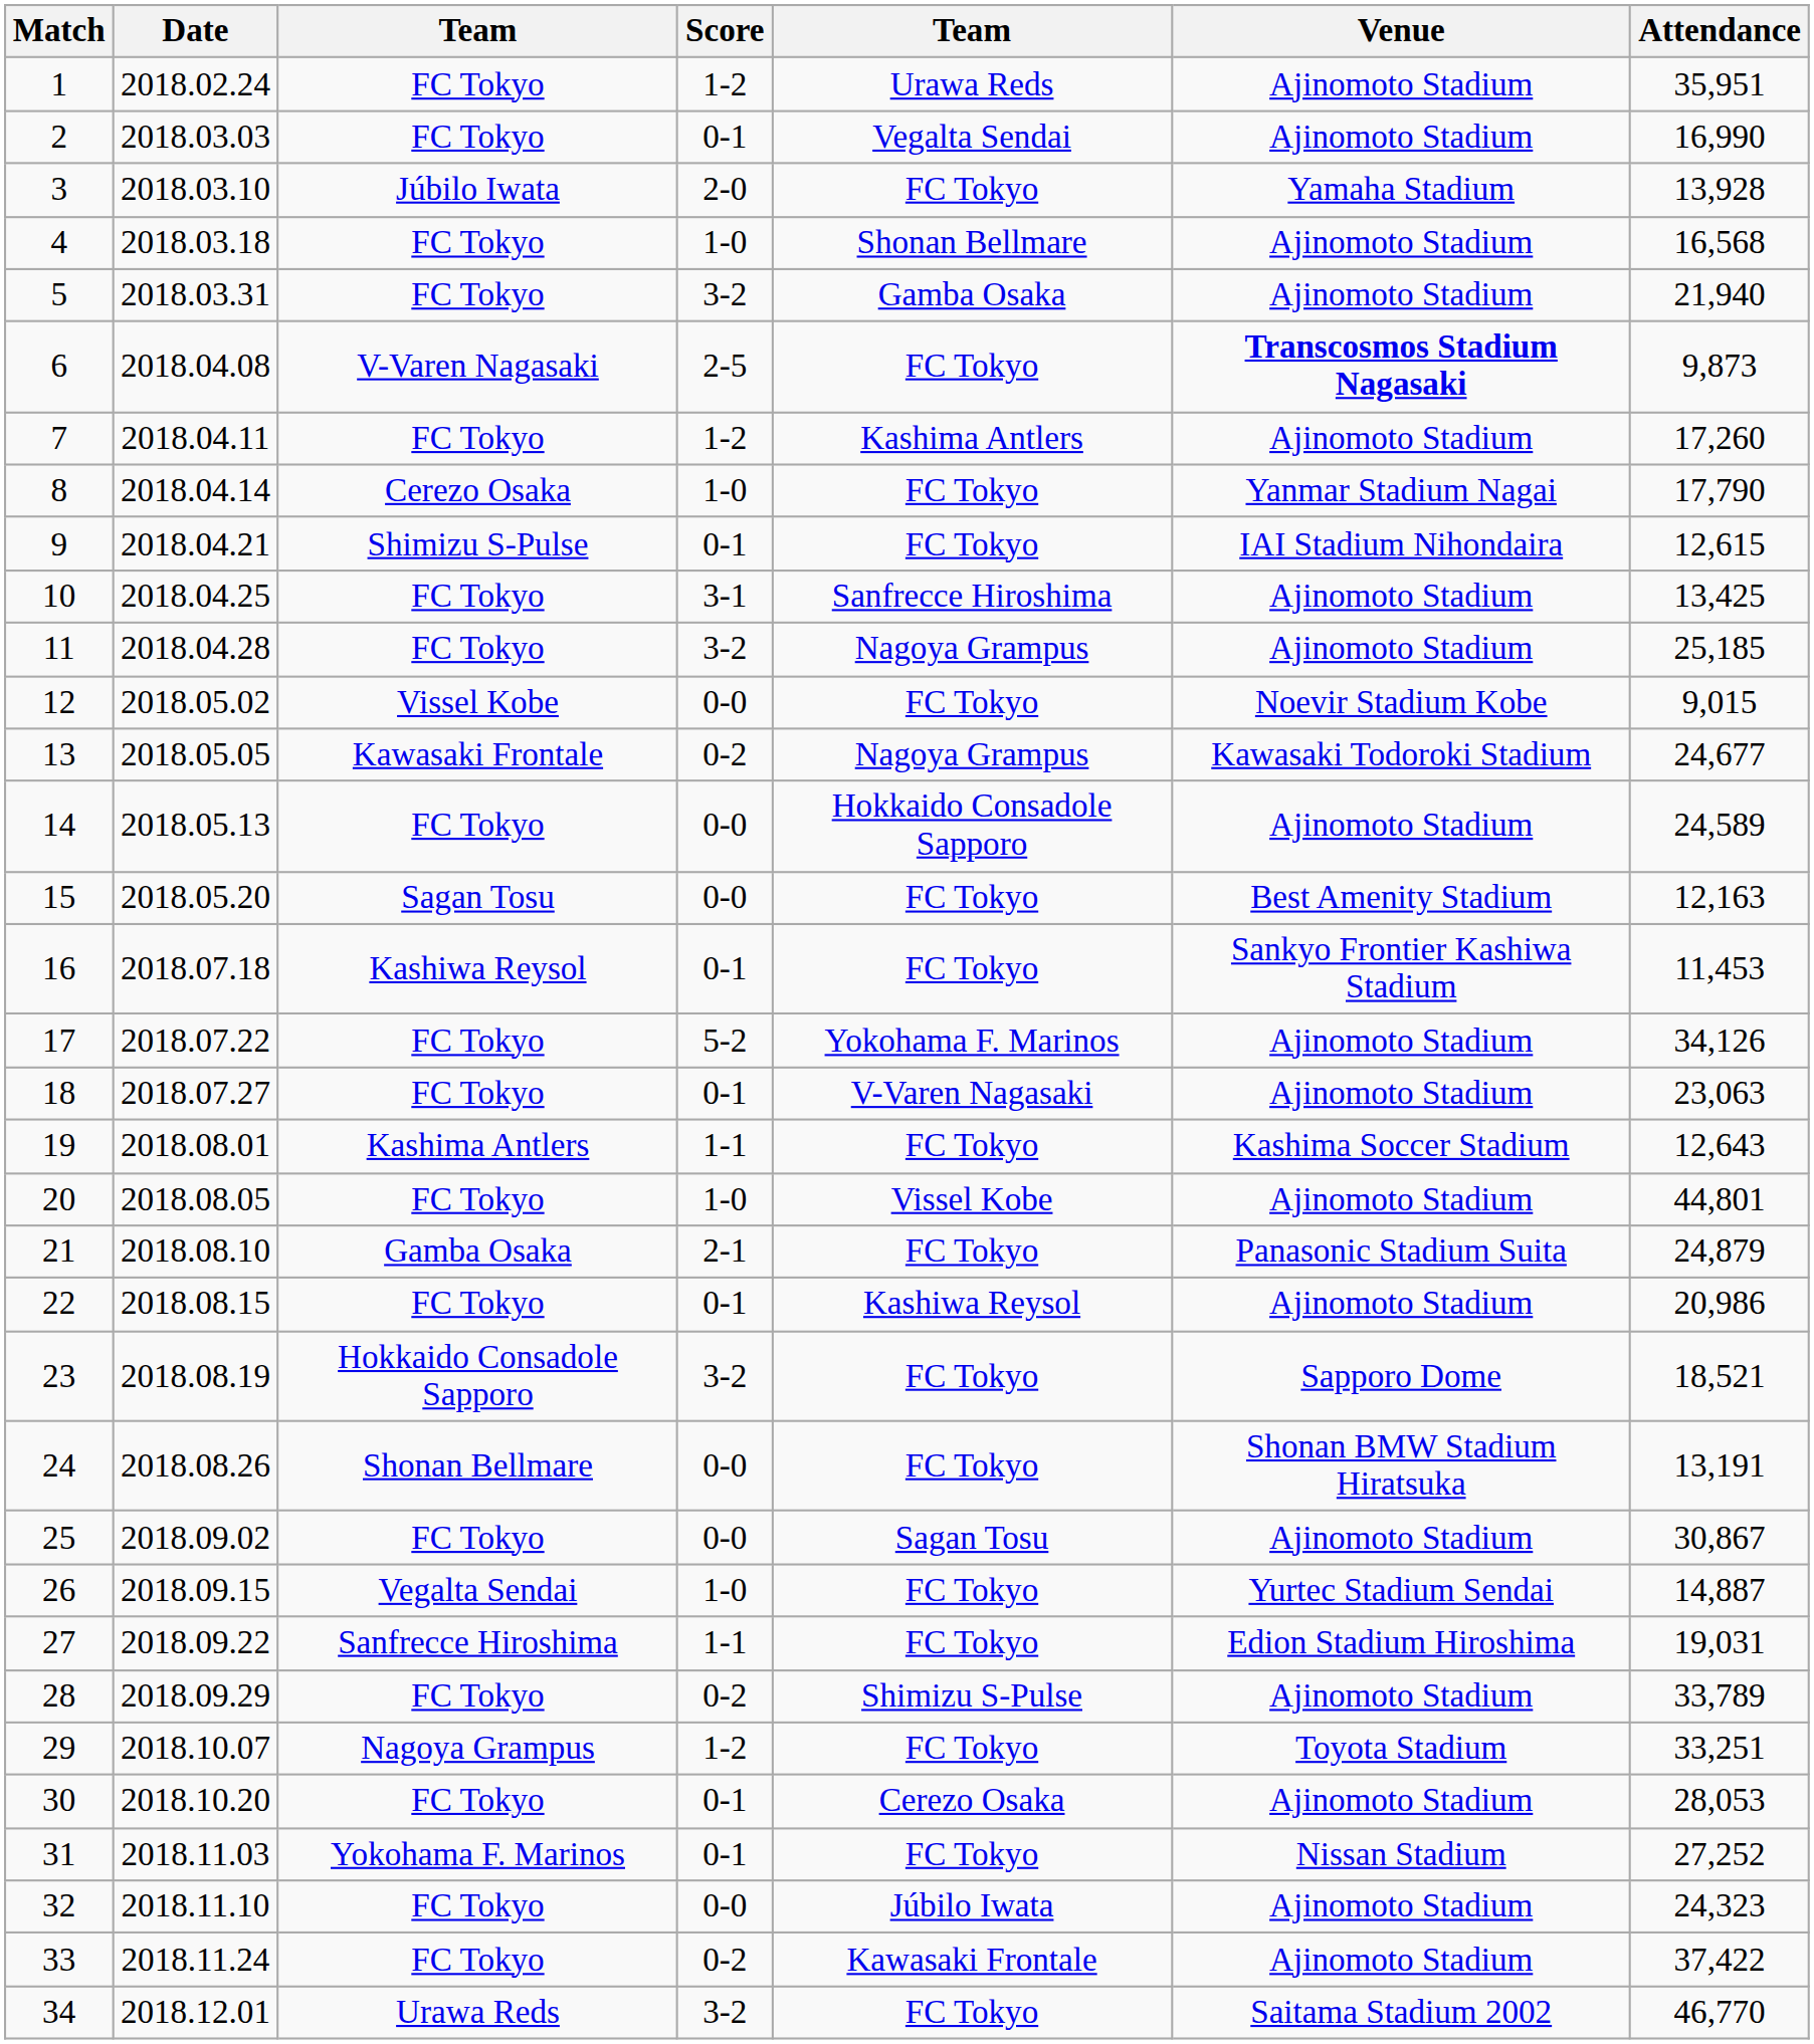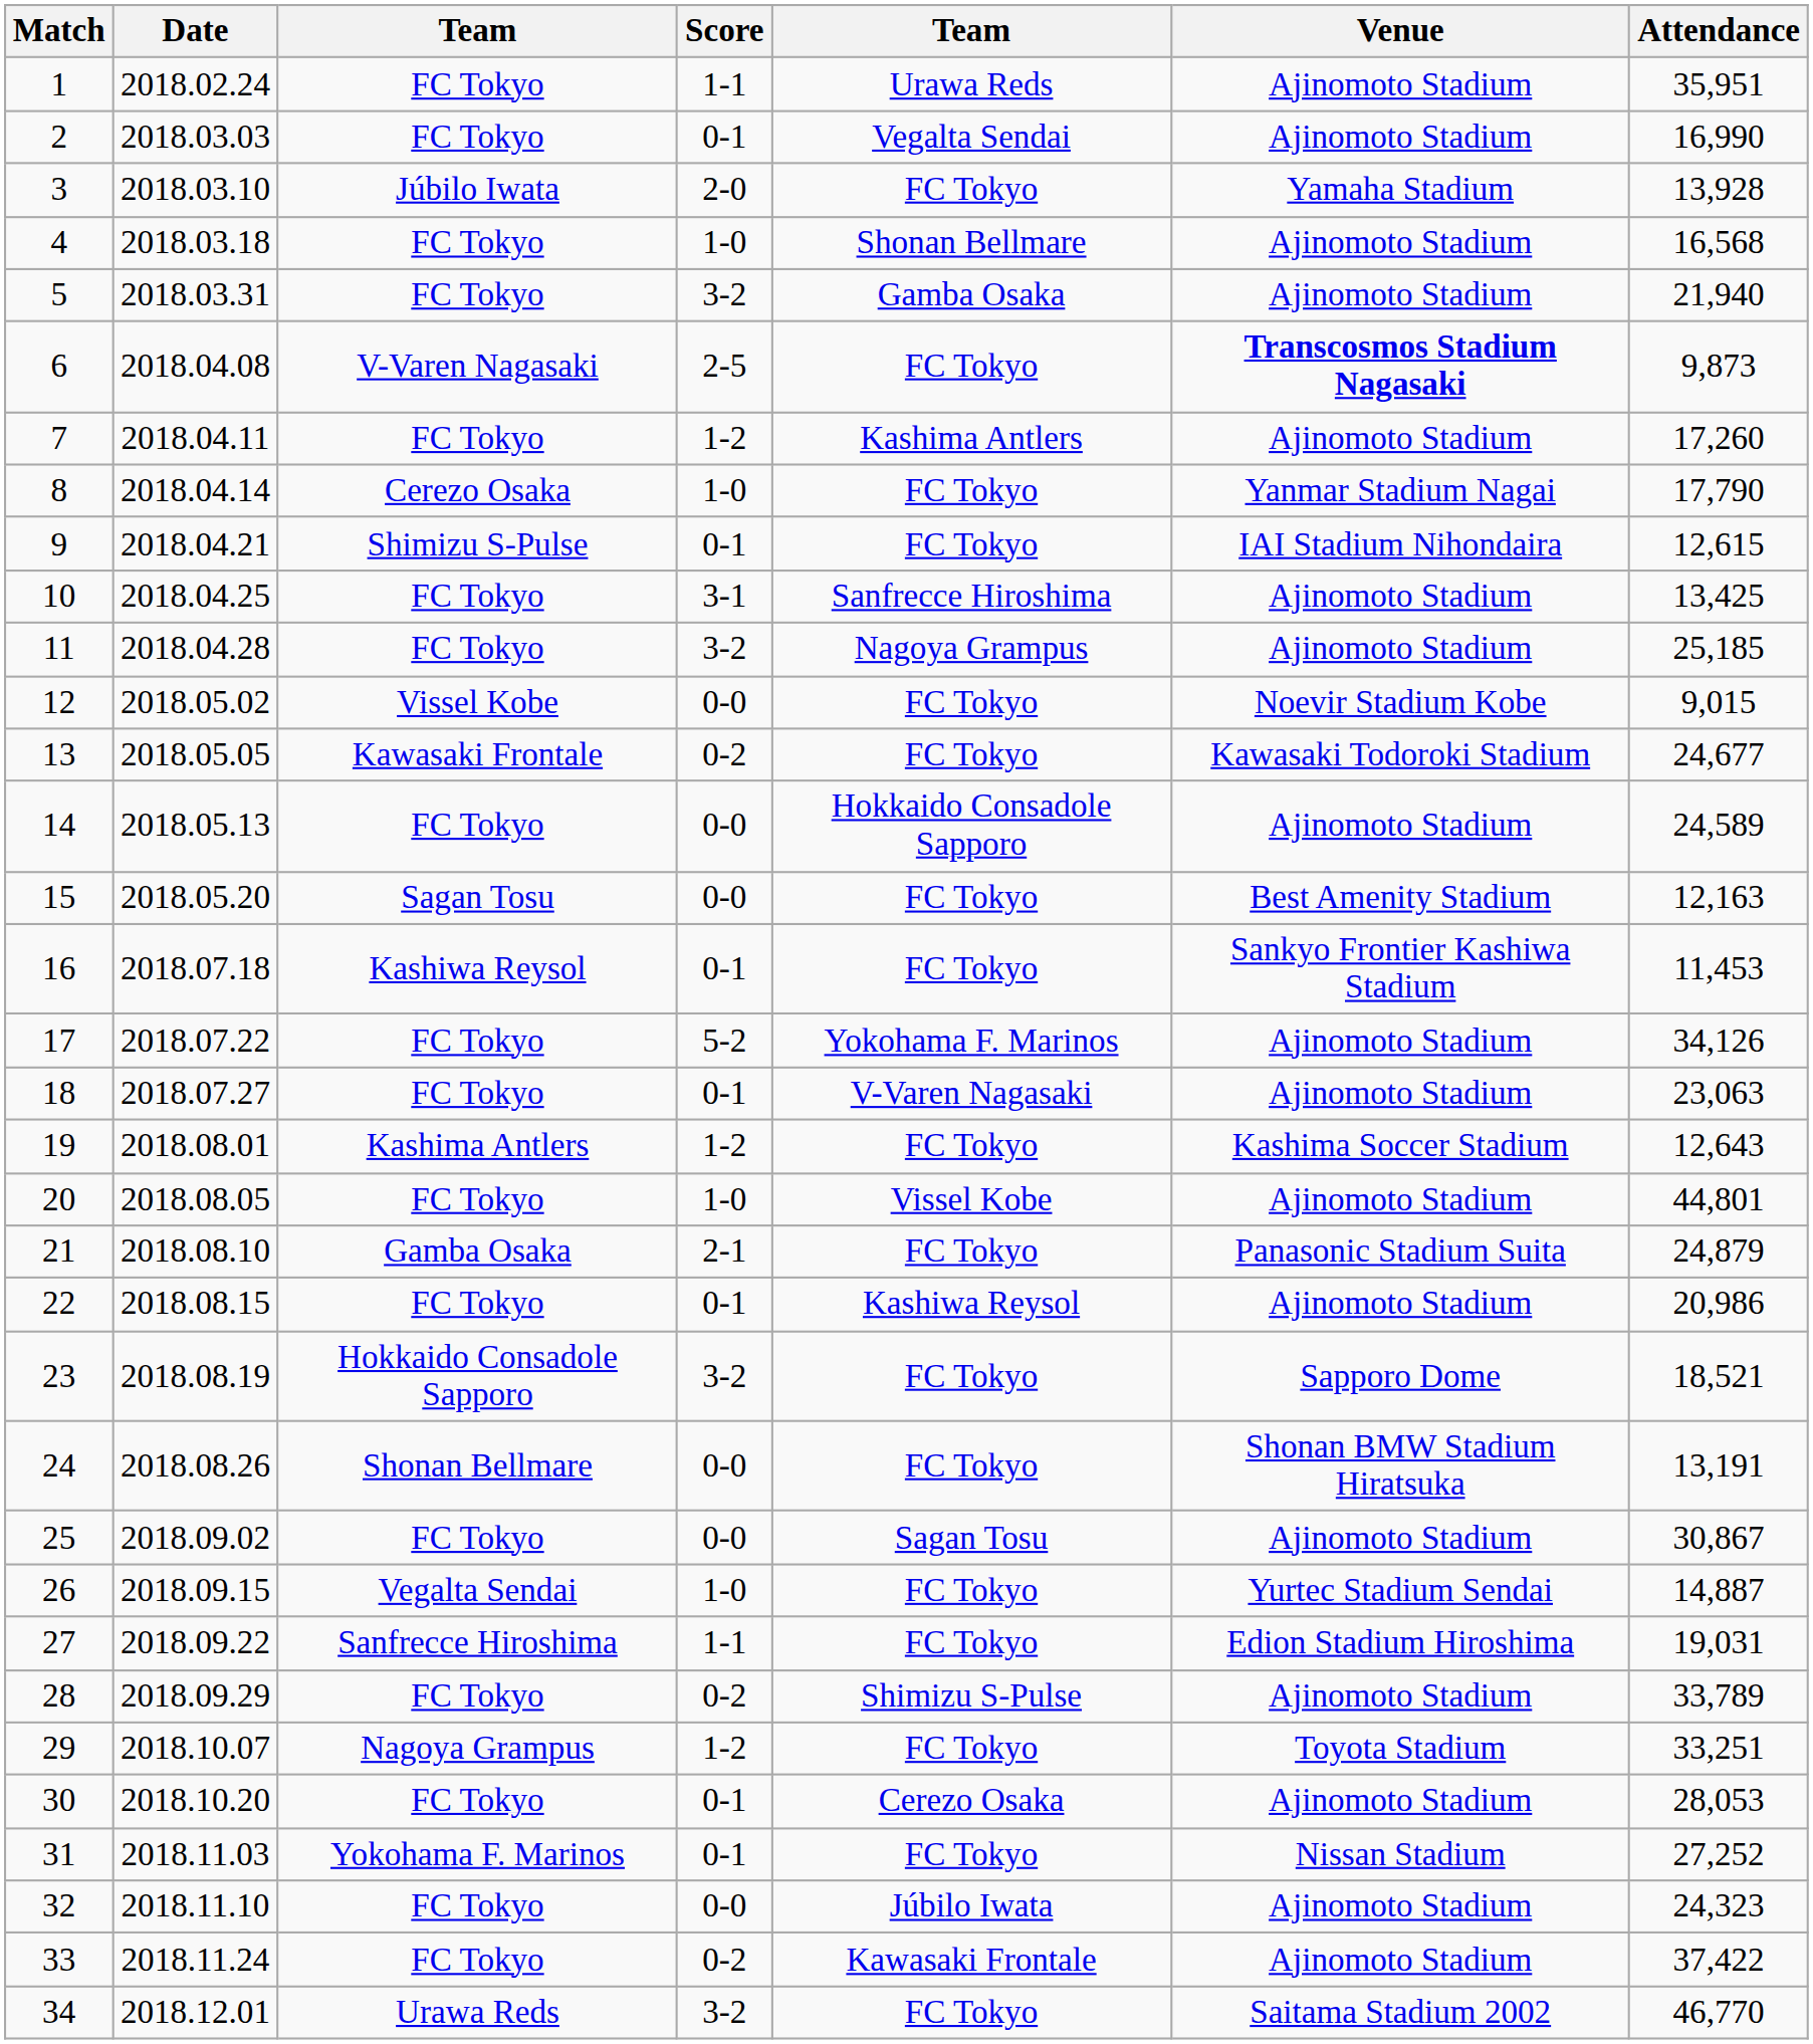 <table class="wikitable" style="text-align:center;">
 <tr>
 <th>Match</th>
 <th>Date</th>
 <th>Team</th>
 <th>Score</th>
 <th>Team</th>
 <th>Venue</th>
 <th>Attendance</th>
 </tr>
 <tr>
 <td>1</td>
 <td>2018.02.24</td>
 <td><a href='#'>FC Tokyo</a></td>
-<td>1-2</td>
+<td>1-1</td>
 <td><a href='#'>Urawa Reds</a></td>
 <td><a href='#'>Ajinomoto Stadium</a></td>
 <td>35,951</td>
 </tr>
 <tr>
 <td>2</td>
 <td>2018.03.03</td>
 <td><a href='#'>FC Tokyo</a></td>
 <td>0-1</td>
 <td><a href='#'>Vegalta Sendai</a></td>
 <td><a href='#'>Ajinomoto Stadium</a></td>
 <td>16,990</td>
 </tr>
 <tr>
 <td>3</td>
 <td>2018.03.10</td>
 <td><a href='#'>Júbilo Iwata</a></td>
 <td>2-0</td>
 <td><a href='#'>FC Tokyo</a></td>
 <td><a href='#'>Yamaha Stadium</a></td>
 <td>13,928</td>
 </tr>
 <tr>
 <td>4</td>
 <td>2018.03.18</td>
 <td><a href='#'>FC Tokyo</a></td>
 <td>1-0</td>
 <td><a href='#'>Shonan Bellmare</a></td>
 <td><a href='#'>Ajinomoto Stadium</a></td>
 <td>16,568</td>
 </tr>
 <tr>
 <td>5</td>
 <td>2018.03.31</td>
 <td><a href='#'>FC Tokyo</a></td>
 <td>3-2</td>
 <td><a href='#'>Gamba Osaka</a></td>
 <td><a href='#'>Ajinomoto Stadium</a></td>
 <td>21,940</td>
 </tr>
 <tr>
 <td>6</td>
 <td>2018.04.08</td>
 <td><a href='#'>V-Varen Nagasaki</a></td>
 <td>2-5</td>
 <td><a href='#'>FC Tokyo</a></td>
 <td><strong><a href='#'>Transcosmos Stadium Nagasaki</a></strong></td>
 <td>9,873</td>
 </tr>
 <tr>
 <td>7</td>
 <td>2018.04.11</td>
 <td><a href='#'>FC Tokyo</a></td>
 <td>1-2</td>
 <td><a href='#'>Kashima Antlers</a></td>
 <td><a href='#'>Ajinomoto Stadium</a></td>
 <td>17,260</td>
 </tr>
 <tr>
 <td>8</td>
 <td>2018.04.14</td>
 <td><a href='#'>Cerezo Osaka</a></td>
 <td>1-0</td>
 <td><a href='#'>FC Tokyo</a></td>
 <td><a href='#'>Yanmar Stadium Nagai</a></td>
 <td>17,790</td>
 </tr>
 <tr>
 <td>9</td>
 <td>2018.04.21</td>
 <td><a href='#'>Shimizu S-Pulse</a></td>
 <td>0-1</td>
 <td><a href='#'>FC Tokyo</a></td>
 <td><a href='#'>IAI Stadium Nihondaira</a></td>
 <td>12,615</td>
 </tr>
 <tr>
 <td>10</td>
 <td>2018.04.25</td>
 <td><a href='#'>FC Tokyo</a></td>
 <td>3-1</td>
 <td><a href='#'>Sanfrecce Hiroshima</a></td>
 <td><a href='#'>Ajinomoto Stadium</a></td>
 <td>13,425</td>
 </tr>
 <tr>
 <td>11</td>
 <td>2018.04.28</td>
 <td><a href='#'>FC Tokyo</a></td>
 <td>3-2</td>
 <td><a href='#'>Nagoya Grampus</a></td>
 <td><a href='#'>Ajinomoto Stadium</a></td>
 <td>25,185</td>
 </tr>
 <tr>
 <td>12</td>
 <td>2018.05.02</td>
 <td><a href='#'>Vissel Kobe</a></td>
 <td>0-0</td>
 <td><a href='#'>FC Tokyo</a></td>
 <td><a href='#'>Noevir Stadium Kobe</a></td>
 <td>9,015</td>
 </tr>
 <tr>
 <td>13</td>
 <td>2018.05.05</td>
 <td><a href='#'>Kawasaki Frontale</a></td>
 <td>0-2</td>
-<td><a href='#'>Nagoya Grampus</a></td>
+<td><a href='#'>FC Tokyo</a></td>
 <td><a href='#'>Kawasaki Todoroki Stadium</a></td>
 <td>24,677</td>
 </tr>
 <tr>
 <td>14</td>
 <td>2018.05.13</td>
 <td><a href='#'>FC Tokyo</a></td>
 <td>0-0</td>
 <td><a href='#'>Hokkaido Consadole Sapporo</a></td>
 <td><a href='#'>Ajinomoto Stadium</a></td>
 <td>24,589</td>
 </tr>
 <tr>
 <td>15</td>
 <td>2018.05.20</td>
 <td><a href='#'>Sagan Tosu</a></td>
 <td>0-0</td>
 <td><a href='#'>FC Tokyo</a></td>
 <td><a href='#'>Best Amenity Stadium</a></td>
 <td>12,163</td>
 </tr>
 <tr>
 <td>16</td>
 <td>2018.07.18</td>
 <td><a href='#'>Kashiwa Reysol</a></td>
 <td>0-1</td>
 <td><a href='#'>FC Tokyo</a></td>
 <td><a href='#'>Sankyo Frontier Kashiwa Stadium</a></td>
 <td>11,453</td>
 </tr>
 <tr>
 <td>17</td>
 <td>2018.07.22</td>
 <td><a href='#'>FC Tokyo</a></td>
 <td>5-2</td>
 <td><a href='#'>Yokohama F. Marinos</a></td>
 <td><a href='#'>Ajinomoto Stadium</a></td>
 <td>34,126</td>
 </tr>
 <tr>
 <td>18</td>
 <td>2018.07.27</td>
 <td><a href='#'>FC Tokyo</a></td>
 <td>0-1</td>
 <td><a href='#'>V-Varen Nagasaki</a></td>
 <td><a href='#'>Ajinomoto Stadium</a></td>
 <td>23,063</td>
 </tr>
 <tr>
 <td>19</td>
 <td>2018.08.01</td>
 <td><a href='#'>Kashima Antlers</a></td>
-<td>1-1</td>
+<td>1-2</td>
 <td><a href='#'>FC Tokyo</a></td>
 <td><a href='#'>Kashima Soccer Stadium</a></td>
 <td>12,643</td>
 </tr>
 <tr>
 <td>20</td>
 <td>2018.08.05</td>
 <td><a href='#'>FC Tokyo</a></td>
 <td>1-0</td>
 <td><a href='#'>Vissel Kobe</a></td>
 <td><a href='#'>Ajinomoto Stadium</a></td>
 <td>44,801</td>
 </tr>
 <tr>
 <td>21</td>
 <td>2018.08.10</td>
 <td><a href='#'>Gamba Osaka</a></td>
 <td>2-1</td>
 <td><a href='#'>FC Tokyo</a></td>
 <td><a href='#'>Panasonic Stadium Suita</a></td>
 <td>24,879</td>
 </tr>
 <tr>
 <td>22</td>
 <td>2018.08.15</td>
 <td><a href='#'>FC Tokyo</a></td>
 <td>0-1</td>
 <td><a href='#'>Kashiwa Reysol</a></td>
 <td><a href='#'>Ajinomoto Stadium</a></td>
 <td>20,986</td>
 </tr>
 <tr>
 <td>23</td>
 <td>2018.08.19</td>
 <td><a href='#'>Hokkaido Consadole Sapporo</a></td>
 <td>3-2</td>
 <td><a href='#'>FC Tokyo</a></td>
 <td><a href='#'>Sapporo Dome</a></td>
 <td>18,521</td>
 </tr>
 <tr>
 <td>24</td>
 <td>2018.08.26</td>
 <td><a href='#'>Shonan Bellmare</a></td>
 <td>0-0</td>
 <td><a href='#'>FC Tokyo</a></td>
 <td><a href='#'>Shonan BMW Stadium Hiratsuka</a></td>
 <td>13,191</td>
 </tr>
 <tr>
 <td>25</td>
 <td>2018.09.02</td>
 <td><a href='#'>FC Tokyo</a></td>
 <td>0-0</td>
 <td><a href='#'>Sagan Tosu</a></td>
 <td><a href='#'>Ajinomoto Stadium</a></td>
 <td>30,867</td>
 </tr>
 <tr>
 <td>26</td>
 <td>2018.09.15</td>
 <td><a href='#'>Vegalta Sendai</a></td>
 <td>1-0</td>
 <td><a href='#'>FC Tokyo</a></td>
 <td><a href='#'>Yurtec Stadium Sendai</a></td>
 <td>14,887</td>
 </tr>
 <tr>
 <td>27</td>
 <td>2018.09.22</td>
 <td><a href='#'>Sanfrecce Hiroshima</a></td>
 <td>1-1</td>
 <td><a href='#'>FC Tokyo</a></td>
 <td><a href='#'>Edion Stadium Hiroshima</a></td>
 <td>19,031</td>
 </tr>
 <tr>
 <td>28</td>
 <td>2018.09.29</td>
 <td><a href='#'>FC Tokyo</a></td>
 <td>0-2</td>
 <td><a href='#'>Shimizu S-Pulse</a></td>
 <td><a href='#'>Ajinomoto Stadium</a></td>
 <td>33,789</td>
 </tr>
 <tr>
 <td>29</td>
 <td>2018.10.07</td>
 <td><a href='#'>Nagoya Grampus</a></td>
 <td>1-2</td>
 <td><a href='#'>FC Tokyo</a></td>
 <td><a href='#'>Toyota Stadium</a></td>
 <td>33,251</td>
 </tr>
 <tr>
 <td>30</td>
 <td>2018.10.20</td>
 <td><a href='#'>FC Tokyo</a></td>
 <td>0-1</td>
 <td><a href='#'>Cerezo Osaka</a></td>
 <td><a href='#'>Ajinomoto Stadium</a></td>
 <td>28,053</td>
 </tr>
 <tr>
 <td>31</td>
 <td>2018.11.03</td>
 <td><a href='#'>Yokohama F. Marinos</a></td>
 <td>0-1</td>
 <td><a href='#'>FC Tokyo</a></td>
 <td><a href='#'>Nissan Stadium</a></td>
 <td>27,252</td>
 </tr>
 <tr>
 <td>32</td>
 <td>2018.11.10</td>
 <td><a href='#'>FC Tokyo</a></td>
 <td>0-0</td>
 <td><a href='#'>Júbilo Iwata</a></td>
 <td><a href='#'>Ajinomoto Stadium</a></td>
 <td>24,323</td>
 </tr>
 <tr>
 <td>33</td>
 <td>2018.11.24</td>
 <td><a href='#'>FC Tokyo</a></td>
 <td>0-2</td>
 <td><a href='#'>Kawasaki Frontale</a></td>
 <td><a href='#'>Ajinomoto Stadium</a></td>
 <td>37,422</td>
 </tr>
 <tr>
 <td>34</td>
 <td>2018.12.01</td>
 <td><a href='#'>Urawa Reds</a></td>
 <td>3-2</td>
 <td><a href='#'>FC Tokyo</a></td>
 <td><a href='#'>Saitama Stadium 2002</a></td>
 <td>46,770</td>
 </tr>
 </table>
